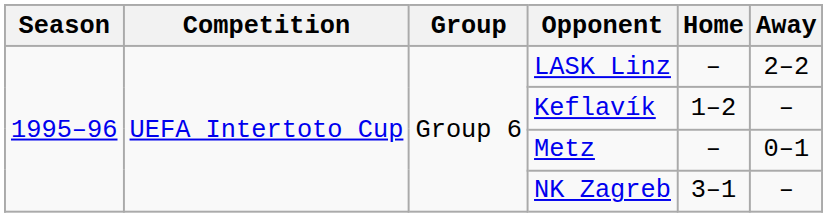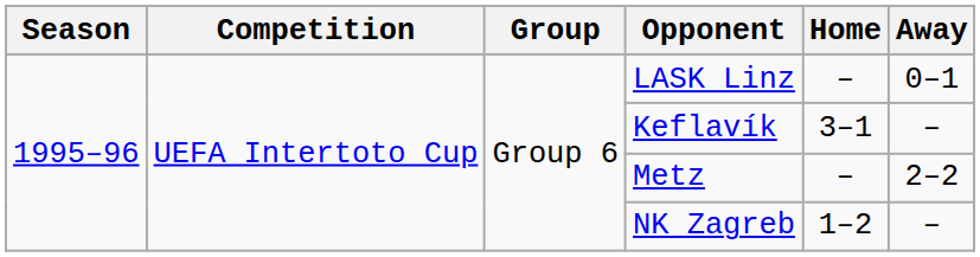 <table class="wikitable">
 <tr>
 <th>Season</th>
 <th>Competition</th>
 <th>Group</th>
 <th>Opponent</th>
 <th>Home</th>
 <th>Away</th>
 </tr>
 <tr>
 <td rowspan=4><a href='#'>1995–96</a></td>
 <td rowspan=4><a href='#'>UEFA Intertoto Cup</a></td>
 <td rowspan=4>Group 6</td>
 <td> <a href='#'>LASK Linz</a></td>
 <td align="center">–</td>
-<td align="center">2–2</td>
+<td align="center">0–1</td>
 </tr>
 <tr>
 <td> <a href='#'>Keflavík</a></td>
-<td align="center">1–2</td>
+<td align="center">3–1</td>
 <td align="center">–</td>
 </tr>
 <tr>
 <td> <a href='#'>Metz</a></td>
 <td align="center">–</td>
-<td align="center">0–1</td>
+<td align="center">2–2</td>
 </tr>
 <tr>
 <td> <a href='#'>NK Zagreb</a></td>
-<td align="center">3–1</td>
+<td align="center">1–2</td>
 <td align="center">–</td>
 </tr>
 </table>
